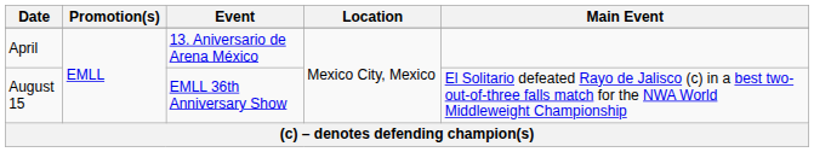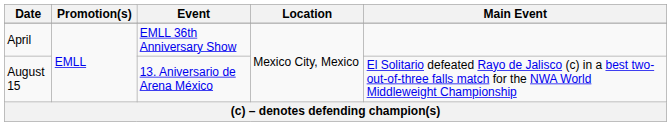 <table class="wikitable" style="width:100%;">
 <tr>
 <th width=5%>Date</th>
 <th width=5%>Promotion(s)</th>
 <th style="width:15%;">Event</th>
 <th style="width:15%;">Location</th>
 <th style="width:40%;">Main Event</th>
 </tr>
 <tr style="width:20%;"| Notes>
 </tr>
 <tr>
 <td>April</td>
 <td rowspan=2><a href='#'>EMLL</a></td>
-<td><a href='#'>13. Aniversario de Arena México</a></td>
+<td><a href='#'>EMLL 36th Anniversary Show</a></td>
 <td rowspan=2>Mexico City, Mexico</td>
 <td> </td>
 </tr>
 <tr>
 <td>August 15</td>
-<td><a href='#'>EMLL 36th Anniversary Show</a></td>
+<td><a href='#'>13. Aniversario de Arena México</a></td>
 <td><a href='#'>El Solitario</a> defeated <a href='#'>Rayo de Jalisco</a> (c) in a <a href='#'>best two-out-of-three falls match</a> for the <a href='#'>NWA World Middleweight Championship</a></td>
 </tr>
 <tr>
 <th colspan="5">(c) – denotes defending champion(s)</th>
 </tr>
 </table>
